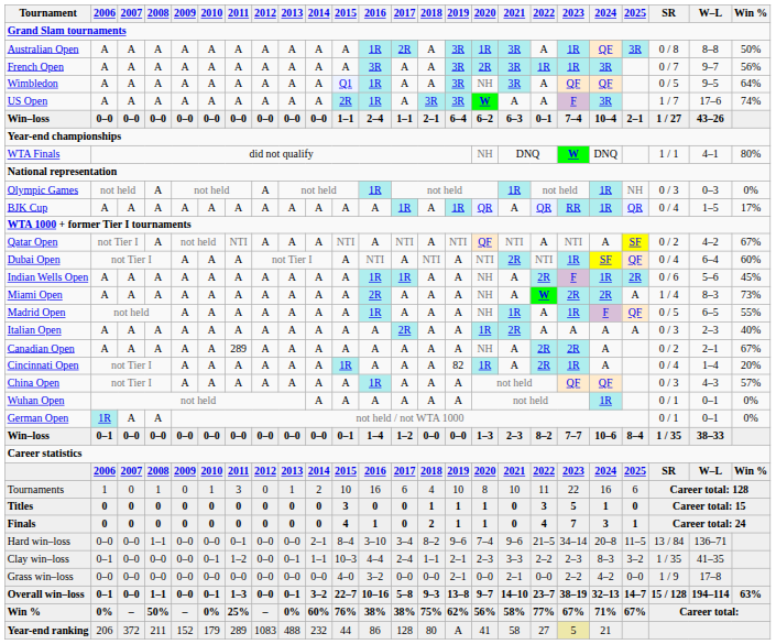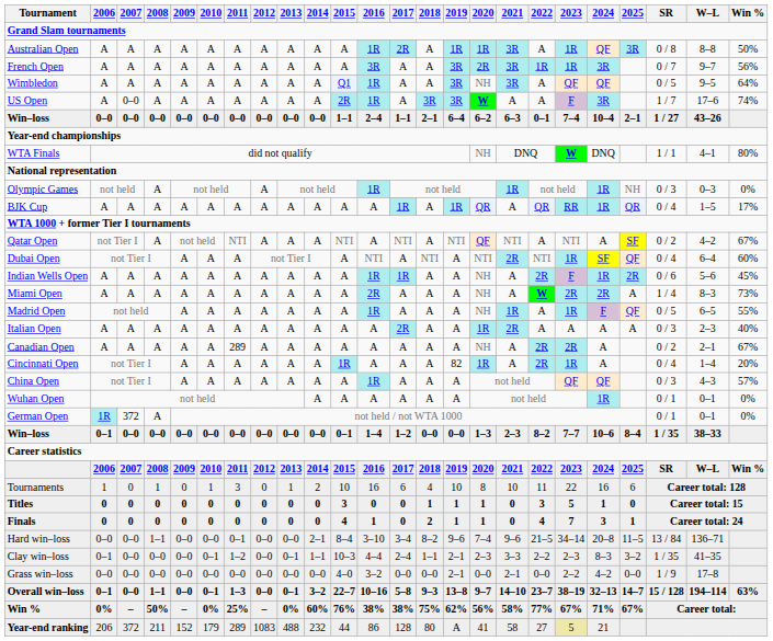 <table class="wikitable nowrap" style="text-align:center; font-size:92%">
 <tr>
 <th>Tournament</th>
 <th><a href='#'>2006</a></th>
 <th><a href='#'>2007</a></th>
 <th><a href='#'>2008</a></th>
 <th><a href='#'>2009</a></th>
 <th><a href='#'>2010</a></th>
 <th><a href='#'>2011</a></th>
 <th><a href='#'>2012</a></th>
 <th><a href='#'>2013</a></th>
 <th><a href='#'>2014</a></th>
 <th><a href='#'>2015</a></th>
 <th><a href='#'>2016</a></th>
 <th><a href='#'>2017</a></th>
 <th><a href='#'>2018</a></th>
 <th><a href='#'>2019</a></th>
 <th><a href='#'>2020</a></th>
 <th><a href='#'>2021</a></th>
 <th><a href='#'>2022</a></th>
 <th><a href='#'>2023</a></th>
 <th><a href='#'>2024</a></th>
 <th><a href='#'>2025</a></th>
 <th>SR</th>
 <th>W–L</th>
 <th>Win %</th>
 </tr>
 <tr>
 <td colspan="24" align="left"><strong><a href='#'>Grand Slam tournaments</a></strong></td>
 </tr>
 <tr>
 <td align=left><a href='#'>Australian Open</a></td>
 <td>A</td>
 <td>A</td>
 <td>A</td>
 <td>A</td>
 <td>A</td>
 <td>A</td>
 <td>A</td>
 <td>A</td>
 <td>A</td>
 <td>A</td>
 <td bgcolor=afeeee><a href='#'>1R</a></td>
 <td bgcolor=afeeee><a href='#'>2R</a></td>
 <td>A</td>
-<td bgcolor=afeeee><a href='#'>3R</a></td>
+<td bgcolor=afeeee><a href='#'>1R</a></td>
 <td bgcolor=afeeee><a href='#'>1R</a></td>
 <td bgcolor=afeeee><a href='#'>3R</a></td>
 <td>A</td>
 <td bgcolor=afeeee><a href='#'>1R</a></td>
 <td bgcolor=ffebcd><a href='#'>QF</a></td>
 <td bgcolor=afeeee><a href='#'>3R</a></td>
 <td>0 / 8</td>
 <td>8–8</td>
 <td>50%</td>
 </tr>
 <tr>
 <td align=left><a href='#'>French Open</a></td>
 <td>A</td>
 <td>A</td>
 <td>A</td>
 <td>A</td>
 <td>A</td>
 <td>A</td>
 <td>A</td>
 <td>A</td>
 <td>A</td>
 <td>A</td>
 <td bgcolor=afeeee><a href='#'>3R</a></td>
 <td>A</td>
 <td>A</td>
 <td bgcolor=afeeee><a href='#'>3R</a></td>
 <td bgcolor=afeeee><a href='#'>2R</a></td>
 <td bgcolor=afeeee><a href='#'>3R</a></td>
 <td bgcolor=afeeee><a href='#'>1R</a></td>
 <td bgcolor=afeeee><a href='#'>1R</a></td>
 <td bgcolor=afeeee><a href='#'>3R</a></td>
 <td></td>
 <td>0 / 7</td>
 <td>9–7</td>
 <td>56%</td>
 </tr>
 <tr>
 <td align=left><a href='#'>Wimbledon</a></td>
 <td>A</td>
 <td>A</td>
 <td>A</td>
 <td>A</td>
 <td>A</td>
 <td>A</td>
 <td>A</td>
 <td>A</td>
 <td>A</td>
 <td bgcolor=ecf2ff><a href='#'>Q1</a></td>
 <td bgcolor=afeeee><a href='#'>1R</a></td>
 <td>A</td>
 <td>A</td>
 <td bgcolor=afeeee><a href='#'>3R</a></td>
 <td style=color:#767676>NH</td>
 <td bgcolor=afeeee><a href='#'>3R</a></td>
 <td>A</td>
 <td bgcolor=ffebcd><a href='#'>QF</a></td>
 <td bgcolor=ffebcd><a href='#'>QF</a></td>
 <td></td>
 <td>0 / 5</td>
 <td>9–5</td>
 <td>64%</td>
 </tr>
 <tr>
 <td align=left><a href='#'>US Open</a></td>
 <td>A</td>
-<td>A</td>
+<td>0–0</td>
 <td>A</td>
 <td>A</td>
 <td>A</td>
 <td>A</td>
 <td>A</td>
 <td>A</td>
 <td>A</td>
 <td bgcolor=afeeee><a href='#'>2R</a></td>
 <td bgcolor=afeeee><a href='#'>1R</a></td>
 <td>A</td>
 <td bgcolor=afeeee><a href='#'>3R</a></td>
 <td bgcolor=afeeee><a href='#'>3R</a></td>
 <td bgcolor=lime><a href='#'><strong>W</strong></a></td>
 <td>A</td>
 <td>A</td>
 <td bgcolor=thistle><a href='#'>F</a></td>
 <td bgcolor=afeeee><a href='#'>3R</a></td>
 <td></td>
 <td>1 / 7</td>
 <td>17–6</td>
 <td>74%</td>
 </tr>
 <tr style=font-weight:bold;background:#efefef>
 <td align=left>Win–loss</td>
 <td>0–0</td>
 <td>0–0</td>
 <td>0–0</td>
 <td>0–0</td>
 <td>0–0</td>
 <td>0–0</td>
 <td>0–0</td>
 <td>0–0</td>
 <td>0–0</td>
 <td>1–1</td>
 <td>2–4</td>
 <td>1–1</td>
 <td>2–1</td>
 <td>6–4</td>
 <td>6–2</td>
 <td>6–3</td>
 <td>0–1</td>
 <td>7–4</td>
 <td>10–4</td>
 <td>2–1</td>
 <td>1 / 27</td>
 <td>43–26</td>
 <td></td>
 </tr>
 <tr>
 <td colspan="24" align="left"><strong>Year-end championships</strong></td>
 </tr>
 <tr>
 <td align=left><a href='#'>WTA Finals</a></td>
 <td colspan=14>did not qualify</td>
 <td style=color:#767676>NH</td>
 <td colspan=2>DNQ</td>
 <td bgcolor=lime><a href='#'><strong>W</strong></a></td>
 <td>DNQ</td>
 <td></td>
 <td>1 / 1</td>
 <td>4–1</td>
 <td>80%</td>
 </tr>
 <tr>
 <td colspan="24" align="left"><strong>National representation</strong></td>
 </tr>
 <tr>
 <td align=left><a href='#'>Olympic Games</a></td>
 <td colspan=2 style=color:#767676>not held</td>
 <td>A</td>
 <td colspan=3 style=color:#767676>not held</td>
 <td>A</td>
 <td colspan=3 style=color:#767676>not held</td>
 <td bgcolor=afeeee><a href='#'>1R</a></td>
 <td colspan=4 style=color:#767676>not held</td>
 <td bgcolor=afeeee><a href='#'>1R</a></td>
 <td colspan=2 style=color:#767676>not held</td>
 <td bgcolor=afeeee><a href='#'>1R</a></td>
 <td style=color:#767676>NH</td>
 <td>0 / 3</td>
 <td>0–3</td>
 <td>0%</td>
 </tr>
 <tr>
 <td align=left><a href='#'>BJK Cup</a></td>
 <td>A</td>
 <td>A</td>
 <td>A</td>
 <td>A</td>
 <td>A</td>
 <td>A</td>
 <td>A</td>
 <td>A</td>
 <td>A</td>
 <td>A</td>
 <td>A</td>
 <td bgcolor=afeeee><a href='#'>1R</a></td>
 <td>A</td>
 <td bgcolor=afeeee><a href='#'>1R</a></td>
 <td bgcolor=ecf2ff><a href='#'>QR</a></td>
 <td>A</td>
 <td bgcolor=ecf2ff><a href='#'>QR</a></td>
 <td bgcolor=afeeee><a href='#'>RR</a></td>
 <td bgcolor=afeeee><a href='#'>1R</a></td>
 <td bgcolor=ecf2ff><a href='#'>QR</a></td>
 <td>0 / 4</td>
 <td>1–5</td>
 <td>17%</td>
 </tr>
 <tr>
 <td colspan="24" align="left"><strong><a href='#'>WTA 1000</a> + former Tier I tournaments</strong></td>
 </tr>
 <tr>
 <td align=left><a href='#'>Qatar Open</a></td>
 <td colspan=2 style=color:#767676>not Tier I</td>
 <td>A</td>
 <td colspan=2 style=color:#767676>not held</td>
 <td style=color:#767676>NTI</td>
 <td>A</td>
 <td>A</td>
 <td>A</td>
 <td style=color:#767676>NTI</td>
 <td>A</td>
 <td style=color:#767676>NTI</td>
 <td>A</td>
 <td style=color:#767676>NTI</td>
 <td bgcolor=ffebcd><a href='#'>QF</a></td>
 <td style=color:#767676>NTI</td>
 <td>A</td>
 <td style=color:#767676>NTI</td>
 <td>A</td>
 <td bgcolor=yellow><a href='#'>SF</a></td>
 <td>0 / 2</td>
 <td>4–2</td>
 <td>67%</td>
 </tr>
 <tr>
 <td align=left><a href='#'>Dubai Open</a></td>
 <td colspan=3 style=color:#767676>not Tier I</td>
 <td>A</td>
 <td>A</td>
 <td>A</td>
 <td colspan=3 style=color:#767676>not Tier I</td>
 <td>A</td>
 <td style=color:#767676>NTI</td>
 <td>A</td>
 <td style=color:#767676>NTI</td>
 <td>A</td>
 <td style=color:#767676>NTI</td>
 <td bgcolor=afeeee><a href='#'>2R</a></td>
 <td style=color:#767676>NTI</td>
 <td bgcolor=afeeee><a href='#'>1R</a></td>
 <td bgcolor=yellow><a href='#'>SF</a></td>
 <td bgcolor=ffebcd><a href='#'>QF</a></td>
 <td>0 / 4</td>
 <td>6–4</td>
 <td>60%</td>
 </tr>
 <tr>
 <td align=left><a href='#'>Indian Wells Open</a></td>
 <td>A</td>
 <td>A</td>
 <td>A</td>
 <td>A</td>
 <td>A</td>
 <td>A</td>
 <td>A</td>
 <td>A</td>
 <td>A</td>
 <td>A</td>
 <td bgcolor=afeeee><a href='#'>1R</a></td>
 <td bgcolor=afeeee><a href='#'>1R</a></td>
 <td>A</td>
 <td>A</td>
 <td style=color:#767676>NH</td>
 <td>A</td>
 <td bgcolor=afeeee><a href='#'>2R</a></td>
 <td bgcolor=thistle><a href='#'>F</a></td>
 <td bgcolor=afeeee><a href='#'>1R</a></td>
 <td bgcolor=afeeee><a href='#'>2R</a></td>
 <td>0 / 6</td>
 <td>5–6</td>
 <td>45%</td>
 </tr>
 <tr>
 <td align=left><a href='#'>Miami Open</a></td>
 <td>A</td>
 <td>A</td>
 <td>A</td>
 <td>A</td>
 <td>A</td>
 <td>A</td>
 <td>A</td>
 <td>A</td>
 <td>A</td>
 <td>A</td>
 <td bgcolor=afeeee><a href='#'>2R</a></td>
 <td>A</td>
 <td>A</td>
 <td>A</td>
 <td style=color:#767676>NH</td>
 <td>A</td>
 <td bgcolor=lime><a href='#'><strong>W</strong></a></td>
 <td bgcolor=afeeee><a href='#'>2R</a></td>
 <td bgcolor=afeeee><a href='#'>2R</a></td>
 <td>A</td>
 <td>1 / 4</td>
 <td>8–3</td>
 <td>73%</td>
 </tr>
 <tr>
 <td align=left><a href='#'>Madrid Open</a></td>
 <td colspan=3 style=color:#767676>not held</td>
 <td>A</td>
 <td>A</td>
 <td>A</td>
 <td>A</td>
 <td>A</td>
 <td>A</td>
 <td>A</td>
 <td bgcolor=afeeee><a href='#'>1R</a></td>
 <td>A</td>
 <td>A</td>
 <td>A</td>
 <td style=color:#767676>NH</td>
 <td bgcolor=afeeee><a href='#'>1R</a></td>
 <td>A</td>
 <td bgcolor=afeeee><a href='#'>1R</a></td>
 <td bgcolor=thistle><a href='#'>F</a></td>
 <td bgcolor=ffebcd><a href='#'>QF</a></td>
 <td>0 / 5</td>
 <td>6–5</td>
 <td>55%</td>
 </tr>
 <tr>
 <td align=left><a href='#'>Italian Open</a></td>
 <td>A</td>
 <td>A</td>
 <td>A</td>
 <td>A</td>
 <td>A</td>
 <td>A</td>
 <td>A</td>
 <td>A</td>
 <td>A</td>
 <td>A</td>
 <td>A</td>
 <td bgcolor=afeeee><a href='#'>2R</a></td>
 <td>A</td>
 <td>A</td>
 <td bgcolor=afeeee><a href='#'>1R</a></td>
 <td bgcolor=afeeee><a href='#'>2R</a></td>
 <td>A</td>
 <td>A</td>
 <td>A</td>
 <td>A</td>
 <td>0 / 3</td>
 <td>2–3</td>
 <td>40%</td>
 </tr>
 <tr>
 <td align=left><a href='#'>Canadian Open</a></td>
 <td>A</td>
 <td>A</td>
 <td>A</td>
 <td>A</td>
 <td>A</td>
 <td>289</td>
 <td>A</td>
 <td>A</td>
 <td>A</td>
 <td>A</td>
 <td>A</td>
 <td>A</td>
 <td>A</td>
 <td>A</td>
 <td style=color:#767676>NH</td>
 <td>A</td>
 <td bgcolor=afeeee><a href='#'>2R</a></td>
 <td bgcolor=afeeee><a href='#'>2R</a></td>
 <td>A</td>
 <td></td>
 <td>0 / 2</td>
 <td>2–1</td>
 <td>67%</td>
 </tr>
 <tr>
 <td align=left><a href='#'>Cincinnati Open</a></td>
 <td colspan=3 style=color:#767676>not Tier I</td>
 <td>A</td>
 <td>A</td>
 <td>A</td>
 <td>A</td>
 <td>A</td>
 <td>A</td>
 <td bgcolor=afeeee><a href='#'>1R</a></td>
 <td>A</td>
 <td>A</td>
 <td>A</td>
 <td>82</td>
 <td bgcolor=afeeee><a href='#'>1R</a></td>
 <td>A</td>
 <td bgcolor=afeeee><a href='#'>2R</a></td>
 <td bgcolor=afeeee><a href='#'>1R</a></td>
 <td>A</td>
 <td></td>
 <td>0 / 4</td>
 <td>1–4</td>
 <td>20%</td>
 </tr>
 <tr>
 <td align=left><a href='#'>China Open</a></td>
 <td colspan=3 style=color:#767676>not Tier I</td>
 <td>A</td>
 <td>A</td>
 <td>A</td>
 <td>A</td>
 <td>A</td>
 <td>A</td>
 <td>A</td>
 <td bgcolor=afeeee><a href='#'>1R</a></td>
 <td>A</td>
 <td>A</td>
 <td>A</td>
 <td colspan=3 style=color:#767676>not held</td>
 <td bgcolor=ffebcd><a href='#'>QF</a></td>
 <td bgcolor=ffebcd><a href='#'>QF</a></td>
 <td></td>
 <td>0 / 3</td>
 <td>4–3</td>
 <td>57%</td>
 </tr>
 <tr>
 <td align=left><a href='#'>Wuhan Open</a></td>
 <td colspan=8 style=color:#767676>not held</td>
 <td>A</td>
 <td>A</td>
 <td>A</td>
 <td>A</td>
 <td>A</td>
 <td>A</td>
 <td colspan=4 style=color:#767676>not held</td>
 <td bgcolor=afeeee><a href='#'>1R</a></td>
 <td></td>
 <td>0 / 1</td>
 <td>0–1</td>
 <td>0%</td>
 </tr>
 <tr>
 <td align=left><a href='#'>German Open</a></td>
 <td bgcolor=afeeee><a href='#'>1R</a></td>
-<td>A</td>
+<td>372</td>
 <td>A</td>
 <td colspan=17 style=color:#767676>not held / not WTA 1000</td>
 <td>0 / 1</td>
 <td>0–1</td>
 <td>0%</td>
 </tr>
 <tr style=font-weight:bold;background:#efefef>
 <td align=left>Win–loss</td>
 <td>0–1</td>
 <td>0–0</td>
 <td>0–0</td>
 <td>0–0</td>
 <td>0–0</td>
 <td>0–0</td>
 <td>0–0</td>
 <td>0–0</td>
 <td>0–0</td>
 <td>0–1</td>
 <td>1–4</td>
 <td>1–2</td>
 <td>0–0</td>
 <td>0–0</td>
 <td>1–3</td>
 <td>2–3</td>
 <td>8–2</td>
 <td>7–7</td>
 <td>10–6</td>
 <td>8–4</td>
 <td>1 / 35</td>
 <td>38–33</td>
 <td></td>
 </tr>
 <tr>
 <td colspan="24" align="left"><strong>Career statistics</strong></td>
 </tr>
 <tr style=font-weight:bold;background:#efefef>
 <td></td>
 <td><a href='#'>2006</a></td>
 <td><a href='#'>2007</a></td>
 <td><a href='#'>2008</a></td>
 <td><a href='#'>2009</a></td>
 <td><a href='#'>2010</a></td>
 <td><a href='#'>2011</a></td>
 <td><a href='#'>2012</a></td>
 <td><a href='#'>2013</a></td>
 <td><a href='#'>2014</a></td>
 <td><a href='#'>2015</a></td>
 <td><a href='#'>2016</a></td>
 <td><a href='#'>2017</a></td>
 <td><a href='#'>2018</a></td>
 <td><a href='#'>2019</a></td>
 <td><a href='#'>2020</a></td>
 <td><a href='#'>2021</a></td>
 <td><a href='#'>2022</a></td>
 <td><a href='#'>2023</a></td>
 <td><a href='#'>2024</a></td>
 <td><a href='#'>2025</a></td>
 <td>SR</td>
 <td>W–L</td>
 <td>Win %</td>
 </tr>
 <tr bgcolor=efefef>
 <td align=left>Tournaments</td>
 <td>1</td>
 <td>0</td>
 <td>1</td>
 <td>0</td>
 <td>1</td>
 <td>3</td>
 <td>0</td>
 <td>1</td>
 <td>2</td>
 <td>10</td>
 <td>16</td>
 <td>6</td>
 <td>4</td>
 <td>10</td>
 <td>8</td>
 <td>10</td>
 <td>11</td>
 <td>22</td>
 <td>16</td>
 <td>6</td>
 <td colspan="3"><strong>Career total: 128</strong></td>
 </tr>
 <tr style=font-weight:bold;background:#efefef>
 <td align=left>Titles</td>
 <td>0</td>
 <td>0</td>
 <td>0</td>
 <td>0</td>
 <td>0</td>
 <td>0</td>
 <td>0</td>
 <td>0</td>
 <td>0</td>
 <td>3</td>
 <td>0</td>
 <td>0</td>
 <td>1</td>
 <td>1</td>
 <td>1</td>
 <td>0</td>
 <td>3</td>
 <td>5</td>
 <td>1</td>
 <td>0</td>
 <td colspan="3">Career total: 15</td>
 </tr>
 <tr style=font-weight:bold;background:#efefef>
 <td align=left>Finals</td>
 <td>0</td>
 <td>0</td>
 <td>0</td>
 <td>0</td>
 <td>0</td>
 <td>0</td>
 <td>0</td>
 <td>0</td>
 <td>0</td>
 <td>4</td>
 <td>1</td>
 <td>0</td>
 <td>2</td>
 <td>1</td>
 <td>1</td>
 <td>0</td>
 <td>4</td>
 <td>7</td>
 <td>3</td>
 <td>1</td>
 <td colspan="3">Career total: 24</td>
 </tr>
 <tr bgcolor=efefef>
 <td align=left>Hard win–loss</td>
 <td>0–0</td>
 <td>0–0</td>
 <td>1–1</td>
 <td>0–0</td>
 <td>0–0</td>
 <td>0–1</td>
 <td>0–0</td>
 <td>0–0</td>
 <td>2–1</td>
 <td>8–4</td>
 <td>3–10</td>
 <td>3–4</td>
 <td>8–2</td>
 <td>9–6</td>
 <td>7–4</td>
 <td>9–6</td>
 <td>21–5</td>
 <td>34–14</td>
 <td>20–8</td>
 <td>11–5</td>
 <td>13 / 84</td>
 <td>136–71</td>
 <td></td>
 </tr>
 <tr bgcolor=efefef>
 <td align=left>Clay win–loss</td>
 <td>0–1</td>
 <td>0–0</td>
 <td>0–0</td>
 <td>0–0</td>
 <td>0–1</td>
 <td>1–2</td>
 <td>0–0</td>
 <td>0–1</td>
 <td>1–1</td>
 <td>10–3</td>
 <td>4–4</td>
 <td>2–4</td>
 <td>1–1</td>
 <td>2–1</td>
 <td>2–3</td>
 <td>3–3</td>
 <td>2–2</td>
 <td>2–3</td>
 <td>8–3</td>
 <td>3–2</td>
 <td>1 / 35</td>
 <td>41–35</td>
 <td></td>
 </tr>
 <tr bgcolor=efefef>
 <td align=left>Grass win–loss</td>
 <td>0–0</td>
 <td>0–0</td>
 <td>0–0</td>
 <td>0–0</td>
 <td>0–0</td>
 <td>0–0</td>
 <td>0–0</td>
 <td>0–0</td>
 <td>0–0</td>
 <td>4–0</td>
 <td>3–2</td>
 <td>0–0</td>
 <td>0–0</td>
 <td>2–1</td>
 <td>0–0</td>
 <td>2–1</td>
 <td>0–0</td>
 <td>2–2</td>
 <td>4–2</td>
 <td>0–0</td>
 <td>1 / 9</td>
 <td>17–8</td>
 <td></td>
 </tr>
 <tr style=font-weight:bold;background:#efefef>
 <td align=left>Overall win–loss</td>
 <td>0–1</td>
 <td>0–0</td>
 <td>1–1</td>
 <td>0–0</td>
 <td>0–1</td>
 <td>1–3</td>
 <td>0–0</td>
 <td>0–1</td>
 <td>3–2</td>
 <td>22–7</td>
 <td>10–16</td>
 <td>5–8</td>
 <td>9–3</td>
 <td>13–8</td>
 <td>9–7</td>
 <td>14–10</td>
 <td>23–7</td>
 <td>38–19</td>
 <td>32–13</td>
 <td>14–7</td>
 <td>15 / 128</td>
 <td>194–114</td>
 <td>63%</td>
 </tr>
 <tr style=font-weight:bold;background:#efefef>
 <td style=text-align:left>Win %</td>
 <td>0%</td>
 <td>–</td>
 <td>50%</td>
 <td>–</td>
 <td>0%</td>
 <td>25%</td>
 <td>–</td>
 <td>0%</td>
 <td>60%</td>
 <td>76%</td>
 <td>38%</td>
 <td>38%</td>
 <td>75%</td>
 <td>62%</td>
 <td>56%</td>
 <td>58%</td>
 <td>77%</td>
 <td>67%</td>
 <td>71%</td>
 <td>67%</td>
 <td colspan="3">Career total: </td>
 </tr>
 <tr bgcolor=efefef>
 <td align=left><strong>Year-end ranking</strong></td>
 <td>206</td>
 <td>372</td>
 <td>211</td>
 <td>152</td>
 <td>179</td>
 <td>289</td>
 <td>1083</td>
 <td>488</td>
 <td>232</td>
 <td>44</td>
 <td>86</td>
 <td>128</td>
 <td>80</td>
 <td>A</td>
 <td>41</td>
 <td>58</td>
 <td>27</td>
 <td bgcolor=eee8aa>5</td>
 <td>21</td>
 <td></td>
 <td colspan="3"></td>
 </tr>
 </table>
